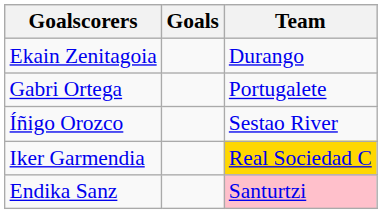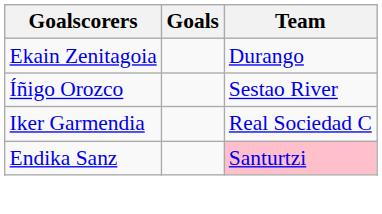 <table class="wikitable sortable" class="wikitable">
 <tr style="background:#ccc; text-align:center;">
 <th>Goalscorers</th>
 <th>Goals</th>
 <th>Team</th>
 </tr>
 <tr>
 <td> <a href='#'>Ekain Zenitagoia</a></td>
 <td></td>
 <td><a href='#'>Durango</a></td>
 </tr>
 <tr>
-<td> <a href='#'>Gabri Ortega</a></td>
-<td></td>
-<td><a href='#'>Portugalete</a></td>
-</tr>
-<tr>
 <td> <a href='#'>Íñigo Orozco</a></td>
 <td></td>
 <td><a href='#'>Sestao River</a></td>
 </tr>
 <tr>
 <td> <a href='#'>Iker Garmendia</a></td>
 <td></td>
-<td style="background: gold;"><a href='#'>Real Sociedad C</a></td>
+<td><a href='#'>Real Sociedad C</a></td>
 </tr>
 <tr>
 <td> <a href='#'>Endika Sanz</a></td>
 <td></td>
 <td style="background: pink;"><a href='#'>Santurtzi</a></td>
 </tr>
 </table>
